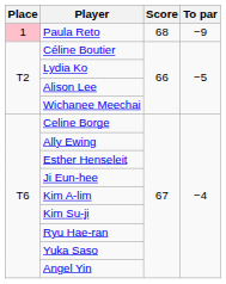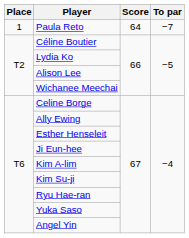 <table class="wikitable">
 <tr>
 <th>Place</th>
 <th>Player</th>
 <th>Score</th>
 <th>To par</th>
 </tr>
 <tr>
-<td align=center style="background: pink;">1</td>
+<td align=center>1</td>
 <td> <a href='#'>Paula Reto</a></td>
-<td align=center>68</td>
-<td align=center>−9</td>
+<td align=center>64</td>
+<td align=center>−7</td>
 </tr>
 <tr>
 <td rowspan=4 align=center>T2</td>
 <td> <a href='#'>Céline Boutier</a></td>
 <td rowspan=4 align=center>66</td>
 <td rowspan=4 align=center>−5</td>
 </tr>
 <tr>
 <td> <a href='#'>Lydia Ko</a></td>
 </tr>
 <tr>
 <td> <a href='#'>Alison Lee</a></td>
 </tr>
 <tr>
 <td> <a href='#'>Wichanee Meechai</a></td>
 </tr>
 <tr>
 <td rowspan=9 align=center>T6</td>
 <td> <a href='#'>Celine Borge</a></td>
 <td rowspan=9 align=center>67</td>
 <td rowspan=9 align=center>−4</td>
 </tr>
 <tr>
 <td> <a href='#'>Ally Ewing</a></td>
 </tr>
 <tr>
 <td> <a href='#'>Esther Henseleit</a></td>
 </tr>
 <tr>
 <td> <a href='#'>Ji Eun-hee</a></td>
 </tr>
 <tr>
 <td> <a href='#'>Kim A-lim</a></td>
 </tr>
 <tr>
 <td> <a href='#'>Kim Su-ji</a></td>
 </tr>
 <tr>
 <td> <a href='#'>Ryu Hae-ran</a></td>
 </tr>
 <tr>
 <td> <a href='#'>Yuka Saso</a></td>
 </tr>
 <tr>
 <td> <a href='#'>Angel Yin</a></td>
 </tr>
 </table>
